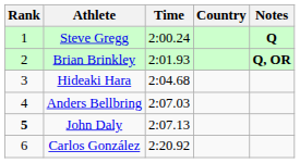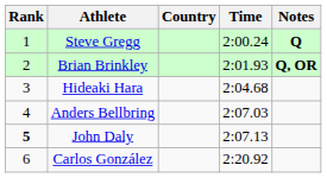 <table class="wikitable sortable" style="text-align:center">
 <tr>
 <th>Rank</th>
 <th>Athlete</th>
+<th>Country</th>
 <th>Time</th>
-<th>Country</th>
 <th>Notes</th>
 </tr>
 <tr bgcolor=ccffcc>
 <td>1</td>
 <td><a href='#'>Steve Gregg</a></td>
+<td align=left></td>
 <td>2:00.24</td>
-<td align=left></td>
 <td><strong>Q </strong></td>
 </tr>
 <tr bgcolor=ccffcc>
 <td>2</td>
 <td><a href='#'>Brian Brinkley</a></td>
+<td align=left></td>
 <td>2:01.93</td>
-<td align=left></td>
 <td><strong>Q, OR </strong></td>
 </tr>
 <tr>
 <td>3</td>
 <td><a href='#'>Hideaki Hara</a></td>
+<td align=left></td>
 <td>2:04.68</td>
-<td align=left></td>
 <td><strong> </strong></td>
 </tr>
 <tr>
 <td>4</td>
 <td><a href='#'>Anders Bellbring</a></td>
+<td align=left></td>
 <td>2:07.03</td>
-<td align=left></td>
 <td><strong> </strong></td>
 </tr>
 <tr>
 <td><strong>5</strong></td>
 <td><a href='#'>John Daly</a></td>
+<td align=left></td>
 <td>2:07.13</td>
-<td align=left></td>
 <td><strong> </strong></td>
 </tr>
 <tr>
 <td>6</td>
 <td><a href='#'>Carlos González</a></td>
+<td align=left></td>
 <td>2:20.92</td>
-<td align=left></td>
 <td><strong> </strong></td>
 </tr>
 </table>
